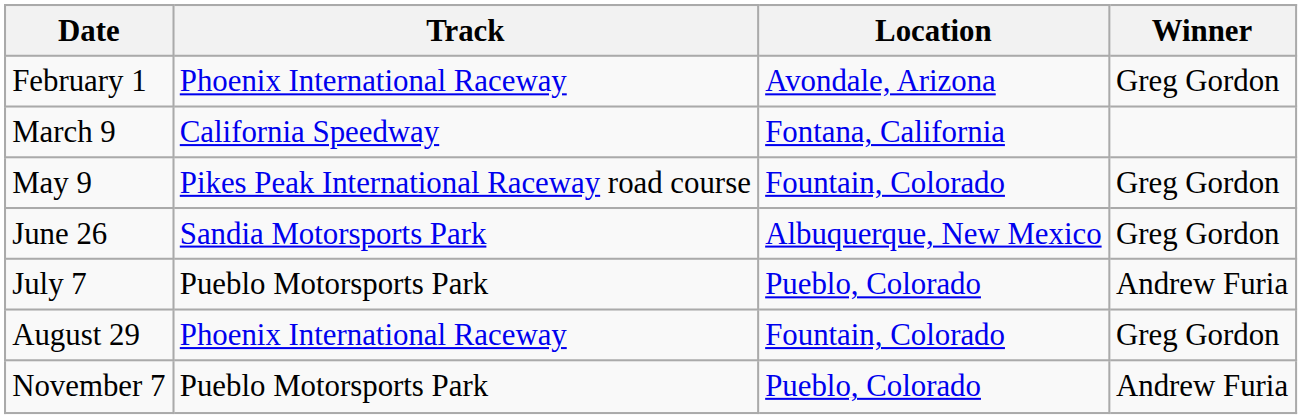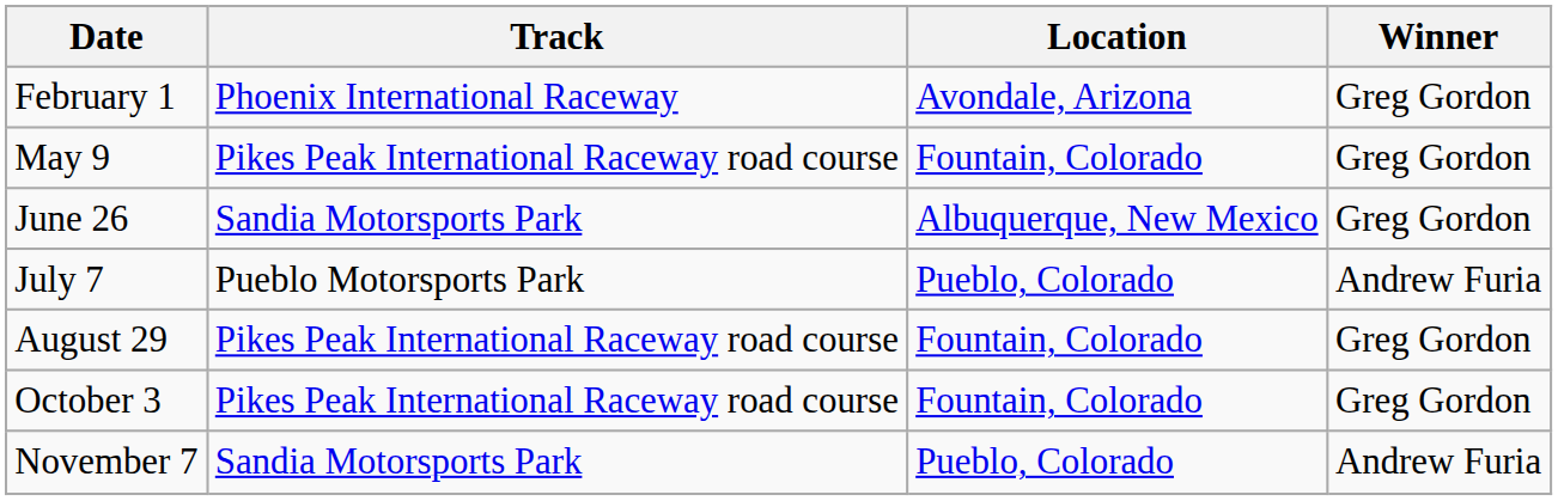 <table class="wikitable" style="font-size: 95%;">
 <tr>
 <th>Date</th>
 <th>Track</th>
 <th>Location</th>
 <th>Winner</th>
 </tr>
 <tr>
 <td>February 1</td>
 <td><a href='#'>Phoenix International Raceway</a></td>
 <td><a href='#'>Avondale, Arizona</a></td>
 <td>Greg Gordon</td>
-</tr>
-<tr>
-<td>March 9</td>
-<td><a href='#'>California Speedway</a></td>
-<td><a href='#'>Fontana, California</a></td>
-<td></td>
 </tr>
 <tr>
 <td>May 9</td>
 <td><a href='#'>Pikes Peak International Raceway</a> road course</td>
 <td><a href='#'>Fountain, Colorado</a></td>
 <td>Greg Gordon</td>
 </tr>
 <tr>
 <td>June 26</td>
 <td><a href='#'>Sandia Motorsports Park</a></td>
 <td><a href='#'>Albuquerque, New Mexico</a></td>
 <td>Greg Gordon</td>
 </tr>
 <tr>
 <td>July 7</td>
 <td>Pueblo Motorsports Park</td>
 <td><a href='#'>Pueblo, Colorado</a></td>
 <td>Andrew Furia</td>
 </tr>
 <tr>
 <td>August 29</td>
-<td><a href='#'>Phoenix International Raceway</a></td>
+<td><a href='#'>Pikes Peak International Raceway</a> road course</td>
+<td><a href='#'>Fountain, Colorado</a></td>
+<td>Greg Gordon</td>
+</tr>
+<tr>
+<td>October 3</td>
+<td><a href='#'>Pikes Peak International Raceway</a> road course</td>
 <td><a href='#'>Fountain, Colorado</a></td>
 <td>Greg Gordon</td>
 </tr>
 <tr>
 <td>November 7</td>
-<td>Pueblo Motorsports Park</td>
+<td><a href='#'>Sandia Motorsports Park</a></td>
 <td><a href='#'>Pueblo, Colorado</a></td>
 <td>Andrew Furia</td>
 </tr>
 </table>
